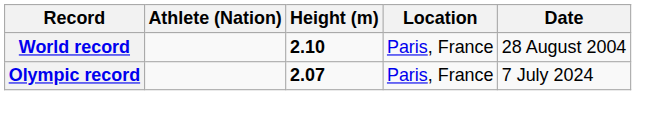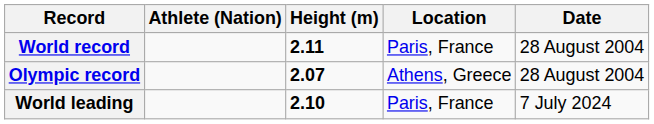 <table class="wikitable">
 <tr>
 <th>Record</th>
 <th>Athlete (Nation)</th>
 <th>Height (m)</th>
 <th>Location</th>
 <th>Date</th>
 </tr>
 <tr>
 <th><a href='#'>World record</a></th>
 <td></td>
-<td><strong>2.10</strong></td>
+<td><strong>2.11</strong></td>
 <td><a href='#'>Paris</a>, France</td>
 <td>28 August 2004</td>
 </tr>
 <tr>
 <th><a href='#'>Olympic record</a></th>
 <td></td>
 <td><strong>2.07</strong></td>
+<td><a href='#'>Athens</a>, Greece</td>
+<td>28 August 2004</td>
+</tr>
+<tr>
+<th>World leading</th>
+<td></td>
+<td><strong>2.10</strong></td>
 <td><a href='#'>Paris</a>, France</td>
 <td>7 July 2024</td>
 </tr>
 </table>
